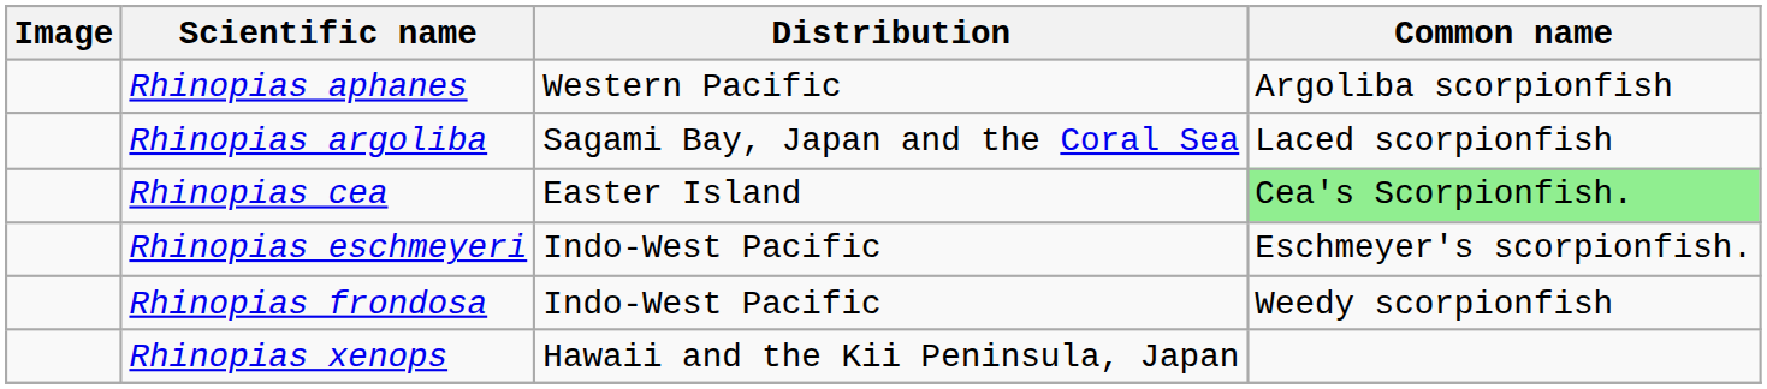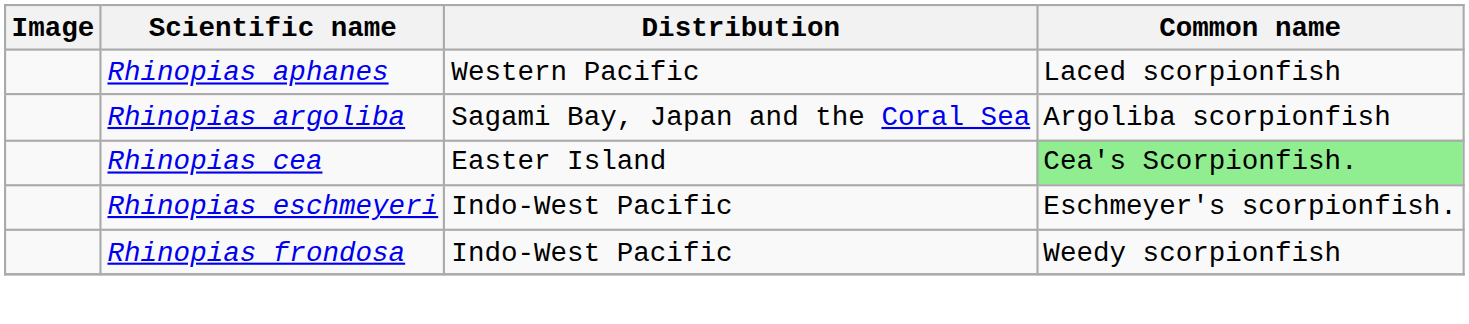 <table class="wikitable">
 <tr>
 <th>Image</th>
 <th>Scientific name</th>
 <th>Distribution</th>
 <th>Common name</th>
 </tr>
 <tr>
 <td></td>
 <td><em><a href='#'>Rhinopias aphanes</a></em>  </td>
 <td>Western Pacific</td>
-<td>Argoliba scorpionfish</td>
+<td>Laced scorpionfish</td>
 </tr>
 <tr>
 <td></td>
 <td><em><a href='#'>Rhinopias argoliba</a></em>  </td>
 <td>Sagami Bay, Japan and the <a href='#'>Coral Sea</a></td>
-<td>Laced scorpionfish</td>
+<td>Argoliba scorpionfish</td>
 </tr>
 <tr>
 <td></td>
 <td><em><a href='#'>Rhinopias cea</a></em>  </td>
 <td>Easter Island</td>
 <td style="background: lightgreen;">Cea's Scorpionfish.</td>
 </tr>
 <tr>
 <td></td>
 <td><em><a href='#'>Rhinopias eschmeyeri</a></em> </td>
 <td>Indo-West Pacific</td>
 <td>Eschmeyer's scorpionfish.</td>
 </tr>
 <tr>
 <td></td>
 <td><em><a href='#'>Rhinopias frondosa</a></em> </td>
 <td>Indo-West Pacific</td>
 <td>Weedy scorpionfish</td>
 </tr>
 <tr>
-<td></td>
-<td><em><a href='#'>Rhinopias xenops</a></em> </td>
-<td>Hawaii and the Kii Peninsula, Japan</td>
-<td></td>
-</tr>
-<tr>
 </tr>
 </table>
